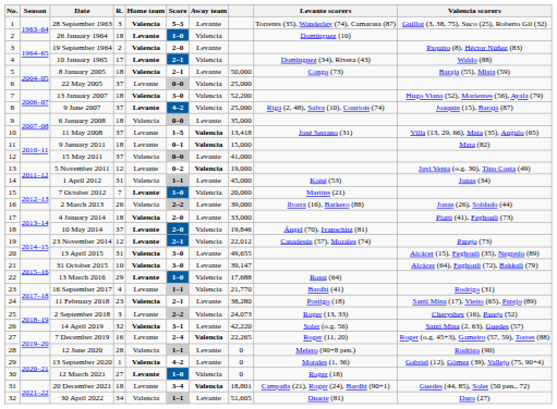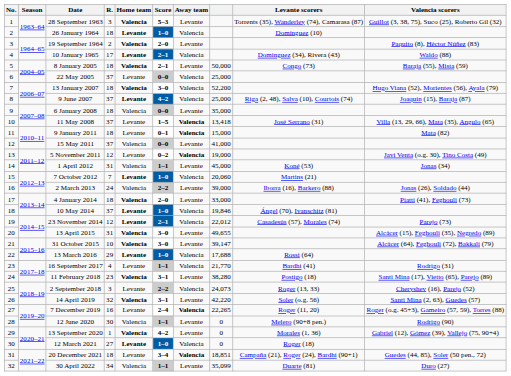 <table class="wikitable" style="text-align: center; width=25%; font-size: 11px">
 <tr>
 <th>No.</th>
 <th>Season</th>
 <th>Date</th>
 <th>R.</th>
 <th>Home team</th>
 <th>Score</th>
 <th>Away team</th>
 <th></th>
 <th>Levante scorers</th>
 <th>Valencia scorers</th>
 </tr>
 <tr>
 <td>1</td>
 <td rowspan=2><a href='#'>1963–64</a></td>
 <td>28 September 1963</td>
 <td>3</td>
 <td><strong>Valencia</strong></td>
 <td style="color:#000000; background:#FFFFFF"><strong>5–3</strong></td>
 <td>Levante</td>
 <td></td>
 <td>Torrents (35), <a href='#'>Wanderley</a> (74), Camarasa (87)</td>
 <td><a href='#'>Guillot</a> (3, 38, 75), Suco (25), Roberto Gil (32)</td>
 </tr>
 <tr>
 <td>2</td>
 <td>26 January 1964</td>
 <td>18</td>
 <td><strong>Levante</strong></td>
 <td style="color:#FFFFFF; background:#005ca5"><strong>1–0</strong></td>
 <td>Valencia</td>
 <td></td>
 <td><a href='#'>Domínguez</a> (10)</td>
 <td></td>
 </tr>
 <tr>
 <td>3</td>
 <td rowspan=2><a href='#'>1964–65</a></td>
 <td>19 September 1964</td>
 <td>2</td>
 <td><strong>Valencia</strong></td>
 <td style="color:#000000; background:#FFFFFF"><strong>2–0</strong></td>
 <td>Levante</td>
 <td></td>
 <td></td>
 <td><a href='#'>Paquito</a> (8), <a href='#'>Héctor Núñez</a> (83)</td>
 </tr>
 <tr>
 <td>4</td>
 <td>10 January 1965</td>
 <td>17</td>
 <td><strong>Levante</strong></td>
 <td style="color:#FFFFFF; background:#005ca5"><strong>2–1</strong></td>
 <td>Valencia</td>
 <td></td>
 <td><a href='#'>Domínguez</a> (34), Rivera (43)</td>
 <td><a href='#'>Waldo</a> (88)</td>
 </tr>
 <tr>
 <td>5</td>
 <td rowspan=2><a href='#'>2004–05</a></td>
 <td>8 January 2005</td>
 <td>18</td>
 <td><strong>Valencia</strong></td>
 <td style="color:#000000; background:#FFFFFF"><strong>2–1</strong></td>
 <td>Levante</td>
 <td>50,000</td>
 <td><a href='#'>Congo</a> (73)</td>
 <td><a href='#'>Baraja</a> (55), <a href='#'>Mista</a> (59)</td>
 </tr>
 <tr>
 <td>6</td>
 <td>22 May 2005</td>
 <td>37</td>
 <td>Levante</td>
 <td style="color:#000000; background:#CCCCCC"><strong>0–0</strong></td>
 <td>Valencia</td>
 <td>25,000</td>
 <td></td>
 <td></td>
 </tr>
 <tr>
 <td>7</td>
 <td rowspan=2><a href='#'>2006–07</a></td>
 <td>13 January 2007</td>
 <td>18</td>
 <td><strong>Valencia</strong></td>
 <td style="color:#000000; background:#FFFFFF"><strong>3–0</strong></td>
 <td>Valencia</td>
 <td>52,200</td>
 <td></td>
 <td><a href='#'>Hugo Viana</a> (52), <a href='#'>Morientes</a> (56), <a href='#'>Ayala</a> (79)</td>
 </tr>
 <tr>
 <td>8</td>
 <td>9 June 2007</td>
 <td>37</td>
 <td><strong>Levante</strong></td>
 <td style="color:#FFFFFF; background:#005ca5"><strong>4–2</strong></td>
 <td>Valencia</td>
 <td>25,000</td>
 <td><a href='#'>Riga</a> (2, 48), <a href='#'>Salva</a> (10), <a href='#'>Courtois</a> (74)</td>
 <td><a href='#'>Joaquín</a> (15), <a href='#'>Baraja</a> (87)</td>
 </tr>
 <tr>
 <td>9</td>
 <td rowspan=2><a href='#'>2007–08</a></td>
 <td>6 January 2008</td>
 <td>18</td>
 <td>Valencia</td>
 <td style="color:#000000; background:#CCCCCC"><strong>0–0</strong></td>
 <td>Levante</td>
 <td>35,000</td>
 <td></td>
 <td></td>
 </tr>
 <tr>
 <td>10</td>
 <td>11 May 2008</td>
 <td>37</td>
 <td>Levante</td>
 <td style="color:#000000; background:#FFFFFF"><strong>1–5</strong></td>
 <td><strong>Valencia</strong></td>
 <td>13,418</td>
 <td><a href='#'>José Serrano</a> (31)</td>
 <td><a href='#'>Villa</a> (13, 29, 66), <a href='#'>Mata</a> (35), <a href='#'>Angulo</a> (65)</td>
 </tr>
 <tr>
 <td>11</td>
 <td rowspan=2><a href='#'>2010–11</a></td>
 <td>9 January 2011</td>
 <td>18</td>
 <td>Levante</td>
 <td style="color:#000000; background:#FFFFFF"><strong>0–1</strong></td>
 <td><strong>Valencia</strong></td>
 <td>15,000</td>
 <td></td>
 <td><a href='#'>Mata</a> (82)</td>
 </tr>
 <tr>
 <td>12</td>
 <td>15 May 2011</td>
 <td>37</td>
 <td>Valencia</td>
 <td style="color:#000000; background:#CCCCCC"><strong>0–0</strong></td>
 <td>Levante</td>
 <td>41,000</td>
 <td></td>
 <td></td>
 </tr>
 <tr>
 <td>13</td>
 <td rowspan=2><a href='#'>2011–12</a></td>
 <td>5 November 2011</td>
 <td>12</td>
 <td>Levante</td>
 <td style="color:#000000; background:#FFFFFF"><strong>0–2</strong></td>
 <td><strong>Valencia</strong></td>
 <td>19,000</td>
 <td></td>
 <td><a href='#'>Javi Venta</a> (o.g. 30), <a href='#'>Tino Costa</a> (49)</td>
 </tr>
 <tr>
 <td>14</td>
 <td>1 April 2012</td>
 <td>31</td>
 <td>Valencia</td>
 <td style="color:#000000; background:#CCCCCC"><strong>1–1</strong></td>
 <td>Levante</td>
 <td>45,000</td>
 <td><a href='#'>Koné</a> (53)</td>
 <td><a href='#'>Jonas</a> (34)</td>
 </tr>
 <tr>
 <td>15</td>
 <td rowspan=2><a href='#'>2012–13</a></td>
 <td>7 October 2012</td>
 <td>7</td>
 <td><strong>Levante</strong></td>
 <td style="color:#FFFFFF; background:#005ca5"><strong>1–0</strong></td>
 <td>Valencia</td>
 <td>20,060</td>
 <td><a href='#'>Martins</a> (21)</td>
 <td></td>
 </tr>
 <tr>
 <td>16</td>
 <td>2 March 2013</td>
-<td>26</td>
+<td>24</td>
 <td>Valencia</td>
 <td style="color:#000000; background:#CCCCCC"><strong>2–2</strong></td>
 <td>Levante</td>
 <td>39,000</td>
 <td><a href='#'>Iborra</a> (16), <a href='#'>Barkero</a> (88)</td>
 <td><a href='#'>Jonas</a> (26), <a href='#'>Soldado</a> (44)</td>
 </tr>
 <tr>
 <td>17</td>
 <td rowspan=2><a href='#'>2013–14</a></td>
 <td>4 January 2014</td>
 <td>18</td>
 <td><strong>Valencia</strong></td>
 <td style="color:#000000; background:#FFFFFF"><strong>2–0</strong></td>
 <td>Levante</td>
 <td>33,000</td>
 <td></td>
 <td><a href='#'>Piatti</a> (41), <a href='#'>Feghouli</a> (73)</td>
 </tr>
 <tr>
 <td>18</td>
 <td>10 May 2014</td>
 <td>37</td>
 <td><strong>Levante</strong></td>
-<td style="color:#FFFFFF; background:#005ca5"><strong>2–0</strong></td>
+<td style="color:#FFFFFF; background:#005ca5"><strong>1–0</strong></td>
 <td>Valencia</td>
 <td>19,846</td>
 <td><a href='#'>Ángel</a> (70), <a href='#'>Ivanschitz</a> (81)</td>
 <td></td>
 </tr>
 <tr>
 <td>19</td>
 <td rowspan=2><a href='#'>2014–15</a></td>
 <td>23 November 2014</td>
 <td>12</td>
 <td><strong>Levante</strong></td>
 <td style="color:#FFFFFF; background:#005ca5"><strong>2–1</strong></td>
 <td>Valencia</td>
 <td>22,012</td>
 <td><a href='#'>Casadesús</a> (57), <a href='#'>Morales</a> (74)</td>
 <td><a href='#'>Parejo</a> (73)</td>
 </tr>
 <tr>
 <td>20</td>
 <td>13 April 2015</td>
 <td>31</td>
 <td><strong>Valencia</strong></td>
 <td style="color:#000000; background:#FFFFFF"><strong>3–0</strong></td>
 <td>Levante</td>
 <td>49,655</td>
 <td></td>
 <td><a href='#'>Alcácer</a> (15), <a href='#'>Feghouli</a> (35), <a href='#'>Negredo</a> (89)</td>
 </tr>
 <tr>
 <td>21</td>
 <td rowspan=2><a href='#'>2015–16</a></td>
 <td>31 October 2015</td>
 <td>10</td>
 <td><strong>Valencia</strong></td>
 <td style="color:#000000; background:#FFFFFF"><strong>3–0</strong></td>
 <td>Levante</td>
 <td>39,147</td>
 <td></td>
 <td><a href='#'>Alcácer</a> (64), <a href='#'>Feghouli</a> (72), <a href='#'>Bakkali</a> (79)</td>
 </tr>
 <tr>
 <td>22</td>
 <td>13 March 2016</td>
 <td>29</td>
 <td><strong>Levante</strong></td>
 <td style="color:#FFFFFF; background:#005ca5"><strong>1–0</strong></td>
 <td>Valencia</td>
 <td>17,688</td>
 <td><a href='#'>Rossi</a> (64)</td>
 <td></td>
 </tr>
 <tr>
 <td>23</td>
 <td rowspan=2><a href='#'>2017–18</a></td>
 <td>16 September 2017</td>
 <td>4</td>
 <td>Levante</td>
 <td style="color:#000000; background:#CCCCCC"><strong>1–1</strong></td>
 <td>Valencia</td>
 <td>21,770</td>
 <td><a href='#'>Bardhi</a> (41)</td>
 <td><a href='#'>Rodrigo</a> (31)</td>
 </tr>
 <tr>
 <td>24</td>
 <td>11 February 2018</td>
 <td>23</td>
 <td><strong>Valencia</strong></td>
-<td style="color:#000000; background:#FFFFFF"><strong>2–1</strong></td>
+<td style="color:#000000; background:#FFFFFF"><strong>3–1</strong></td>
 <td>Levante</td>
 <td>38,280</td>
 <td><a href='#'>Postigo</a> (18)</td>
 <td><a href='#'>Santi Mina</a> (17), <a href='#'>Vietto</a> (65), <a href='#'>Parejo</a> (89)</td>
 </tr>
 <tr>
 <td>25</td>
 <td rowspan=2><a href='#'>2018–19</a></td>
 <td>2 September 2018</td>
 <td>3</td>
 <td>Levante</td>
 <td style="color:#000000; background:#CCCCCC"><strong>2–2</strong></td>
 <td>Valencia</td>
 <td>24,073</td>
 <td><a href='#'>Roger</a> (13, 33)</td>
 <td><a href='#'>Cheryshev</a> (16), <a href='#'>Parejo</a> (52)</td>
 </tr>
 <tr>
 <td>26</td>
 <td>14 April 2019</td>
 <td>32</td>
 <td><strong>Valencia</strong></td>
 <td style="color;#000000; background:#FFFFFF"><strong>3–1</strong></td>
 <td>Levante</td>
 <td>42,220</td>
 <td><a href='#'>Soler</a> (o.g. 56)</td>
 <td><a href='#'>Santi Mina</a> (2, 63), <a href='#'>Guedes</a> (57)</td>
 </tr>
 <tr>
 <td>27</td>
 <td rowspan=2><a href='#'>2019–20</a></td>
 <td>7 December 2019</td>
 <td>16</td>
 <td>Levante</td>
 <td style="color:#000000; background:#FFFFFF"><strong>2–4</strong></td>
 <td><strong>Valencia</strong></td>
 <td>22,265</td>
 <td><a href='#'>Roger</a> (11, 20)</td>
 <td><a href='#'>Roger</a> (o.g. 45+3), <a href='#'>Gameiro</a> (57, 59), <a href='#'>Torres</a> (88)</td>
 </tr>
 <tr>
 <td>28</td>
 <td>12 June 2020</td>
-<td>28</td>
+<td>30</td>
 <td>Valencia</td>
 <td style="color:#000000; background:#CCCCCC"><strong>1–1</strong></td>
 <td>Levante</td>
 <td>0</td>
 <td><a href='#'>Melero</a> (90+8 pen.)</td>
 <td><a href='#'>Rodrigo</a> (90)</td>
 </tr>
 <tr>
 <td>29</td>
 <td rowspan=2><a href='#'>2020–21</a></td>
 <td>13 September 2020</td>
 <td>1</td>
 <td><strong>Valencia</strong></td>
 <td style="color;#000000; background:#FFFFFF"><strong>4–2</strong></td>
 <td>Levante</td>
 <td>0</td>
 <td><a href='#'>Morales</a> (1, 36)</td>
 <td><a href='#'>Gabriel</a> (12), <a href='#'>Gómez</a> (39), <a href='#'>Vallejo</a> (75, 90+4)</td>
 </tr>
 <tr>
 <td>30</td>
 <td>12 March 2021</td>
 <td>27</td>
 <td><strong>Levante</strong></td>
 <td style="color:#FFFFFF; background:#005ca5"><strong>1–0</strong></td>
 <td>Valencia</td>
 <td>0</td>
 <td><a href='#'>Roger</a> (18)</td>
 <td></td>
 </tr>
 <tr>
 <td>31</td>
 <td rowspan=2><a href='#'>2021–22</a></td>
 <td>20 December 2021</td>
 <td>18</td>
 <td>Levante</td>
 <td style="color;#000000; background:#FFFFFF"><strong>3–4</strong></td>
 <td><strong>Valencia</strong></td>
-<td>18,801</td>
+<td>18,851</td>
 <td><a href='#'>Campaña</a> (21), <a href='#'>Roger</a> (24), <a href='#'>Bardhi</a> (90+1)</td>
 <td><a href='#'>Guedes</a> (44, 85), <a href='#'>Soler</a> (50 pen., 72)</td>
 </tr>
 <tr>
 <td>32</td>
 <td>30 April 2022</td>
 <td>34</td>
 <td>Valencia</td>
 <td style="color:#000000; background:#CCCCCC"><strong>1–1</strong></td>
 <td>Levante</td>
-<td>51,605</td>
+<td>35,099</td>
 <td><a href='#'>Duarte</a> (81)</td>
 <td><a href='#'>Duro</a> (27)</td>
 </tr>
 </table>
